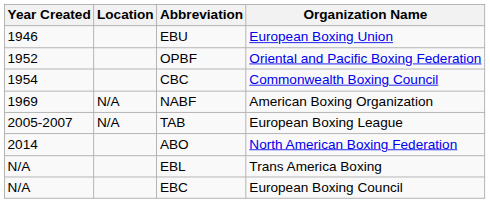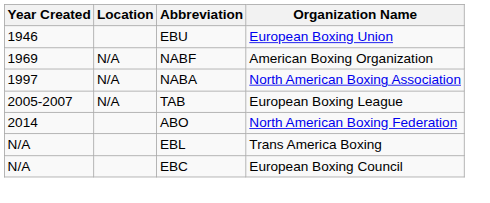 <table class="wikitable sortable">
 <tr>
 <th>Year Created</th>
 <th>Location</th>
 <th>Abbreviation</th>
 <th>Organization Name</th>
 </tr>
 <tr>
 <td>1946</td>
 <td></td>
 <td>EBU</td>
 <td><a href='#'>European Boxing Union</a></td>
 </tr>
 <tr>
-<td>1952</td>
-<td></td>
-<td>OPBF</td>
-<td><a href='#'>Oriental and Pacific Boxing Federation</a></td>
-</tr>
-<tr>
-<td>1954</td>
-<td></td>
-<td>CBC</td>
-<td><a href='#'>Commonwealth Boxing Council</a></td>
-</tr>
-<tr>
 <td>1969</td>
 <td>N/A</td>
 <td>NABF</td>
 <td>American Boxing Organization</td>
+</tr>
+<tr>
+<td>1997</td>
+<td>N/A</td>
+<td>NABA</td>
+<td><a href='#'>North American Boxing Association</a></td>
 </tr>
 <tr>
 <td>2005-2007</td>
 <td>N/A</td>
 <td>TAB</td>
 <td>European Boxing League</td>
 </tr>
 <tr>
 <td>2014</td>
 <td></td>
 <td>ABO</td>
 <td><a href='#'>North American Boxing Federation</a></td>
 </tr>
 <tr>
 <td>N/A</td>
 <td></td>
 <td>EBL</td>
 <td>Trans America Boxing</td>
 </tr>
 <tr>
 <td>N/A</td>
 <td></td>
 <td>EBC</td>
 <td>European Boxing Council</td>
 </tr>
 </table>
